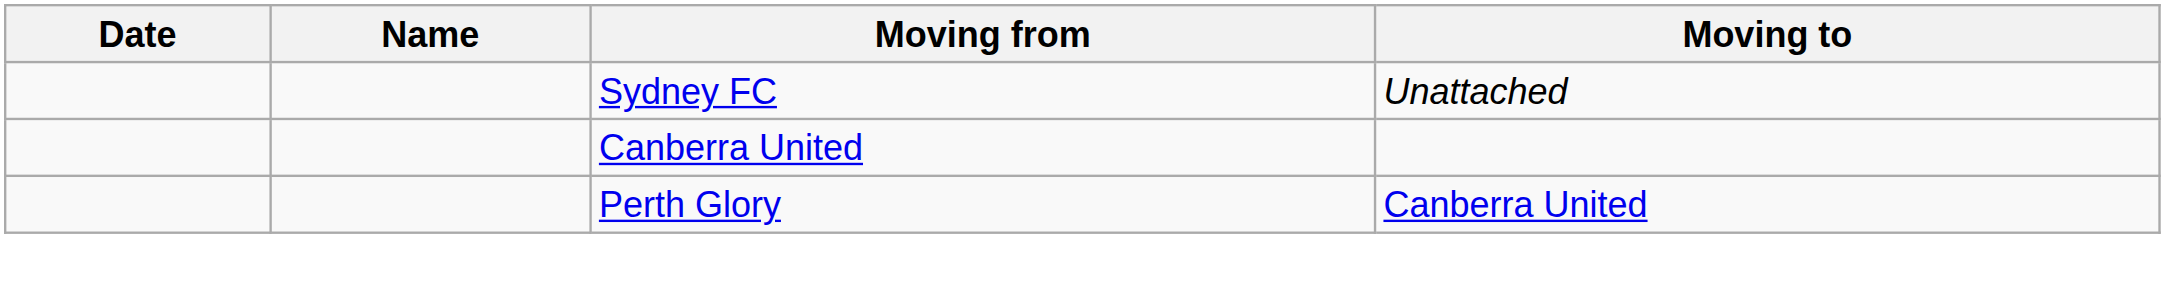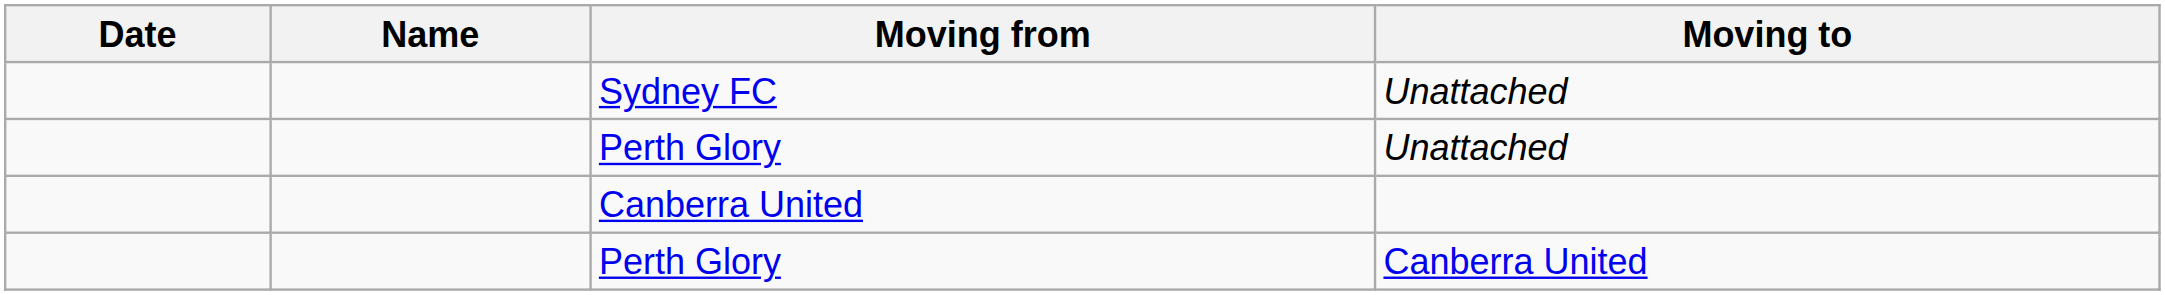 <table class="wikitable sortable" style="width:72%; font-size:95%; ">
 <tr>
 <th>Date</th>
 <th>Name</th>
 <th>Moving from</th>
 <th>Moving to</th>
 </tr>
 <tr>
 <td></td>
 <td></td>
 <td><a href='#'>Sydney FC</a></td>
 <td><em>Unattached</em></td>
 </tr>
 <tr>
 <td></td>
 <td></td>
+<td><a href='#'>Perth Glory</a></td>
+<td><em>Unattached</em></td>
+</tr>
+<tr>
+<td></td>
+<td></td>
 <td><a href='#'>Canberra United</a></td>
 <td></td>
 </tr>
 <tr>
 <td></td>
 <td></td>
 <td><a href='#'>Perth Glory</a></td>
 <td><a href='#'>Canberra United</a></td>
 </tr>
 </table>
